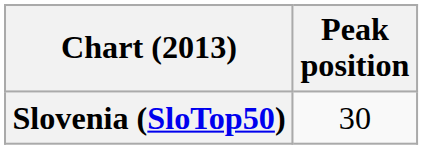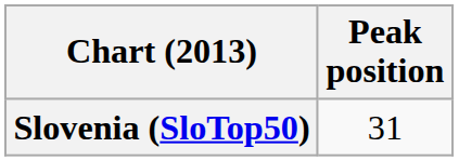 <table class="wikitable plainrowheaders">
 <tr>
 <th scope="col">Chart (2013)</th>
 <th scope="col">Peak<br>position</th>
 </tr>
 <tr>
 <th scope="row">Slovenia (<a href='#'>SloTop50</a>)</th>
-<td align=center>30</td>
+<td align=center>31</td>
 </tr>
 </table>
